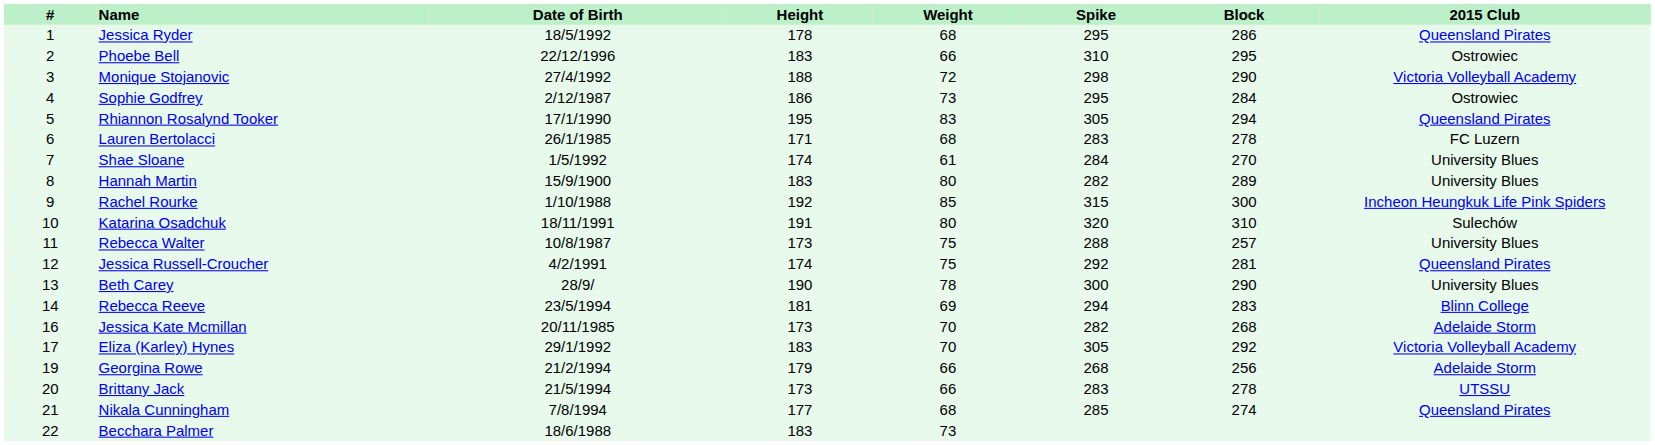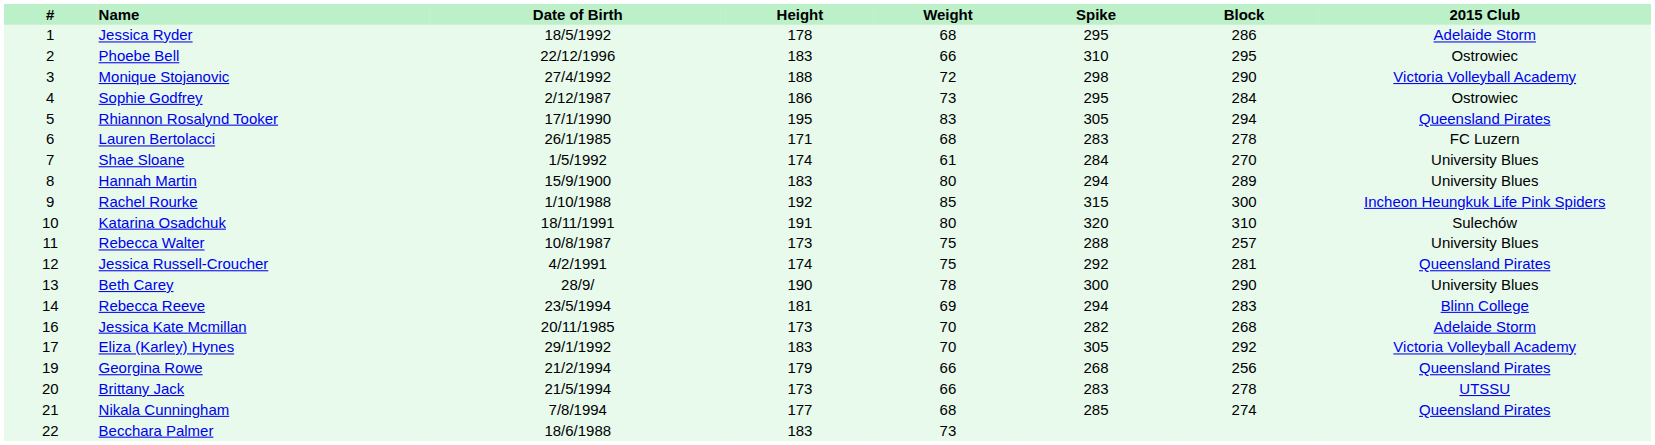 <table border=0 cellpadding=2 cellspacing=0  |- bgcolor=#FFECCE style="text-align:center; font-size:90%;" width=100%>
 <tr bgcolor=#BBF0C9>
 <th width=5%>#</th>
 <th width=18% align=left>Name</th>
 <th width=16%>Date of Birth</th>
 <th width=8%>Height</th>
 <th width=8%>Weight</th>
 <th width=8%>Spike</th>
 <th width=8%>Block</th>
 <th width=18%>2015 Club</th>
 </tr>
 <tr bgcolor=#E7FAEC>
 <td>1</td>
 <td align=left><a href='#'>Jessica Ryder</a></td>
 <td>18/5/1992</td>
 <td>178</td>
 <td>68</td>
 <td>295</td>
 <td>286</td>
-<td><a href='#'>Queensland Pirates</a></td>
+<td><a href='#'>Adelaide Storm</a></td>
 </tr>
 <tr bgcolor=#E7FAEC>
 <td>2</td>
 <td align=left><a href='#'>Phoebe Bell</a></td>
 <td>22/12/1996</td>
 <td>183</td>
 <td>66</td>
 <td>310</td>
 <td>295</td>
 <td>Ostrowiec</td>
 </tr>
 <tr bgcolor=#E7FAEC>
 <td>3</td>
 <td align=left><a href='#'>Monique Stojanovic</a></td>
 <td>27/4/1992</td>
 <td>188</td>
 <td>72</td>
 <td>298</td>
 <td>290</td>
 <td><a href='#'>Victoria Volleyball Academy</a></td>
 </tr>
 <tr bgcolor=#E7FAEC>
 <td>4</td>
 <td align=left><a href='#'>Sophie Godfrey</a></td>
 <td>2/12/1987</td>
 <td>186</td>
 <td>73</td>
 <td>295</td>
 <td>284</td>
 <td>Ostrowiec</td>
 </tr>
 <tr bgcolor=#E7FAEC>
 <td>5</td>
 <td align=left><a href='#'>Rhiannon Rosalynd Tooker</a></td>
 <td>17/1/1990</td>
 <td>195</td>
 <td>83</td>
 <td>305</td>
 <td>294</td>
 <td><a href='#'>Queensland Pirates</a></td>
 </tr>
 <tr bgcolor=#E7FAEC>
 <td>6</td>
 <td align=left><a href='#'>Lauren Bertolacci</a></td>
 <td>26/1/1985</td>
 <td>171</td>
 <td>68</td>
 <td>283</td>
 <td>278</td>
 <td>FC Luzern</td>
 </tr>
 <tr bgcolor=#E7FAEC>
 <td>7</td>
 <td align=left><a href='#'>Shae Sloane</a></td>
 <td>1/5/1992</td>
 <td>174</td>
 <td>61</td>
 <td>284</td>
 <td>270</td>
 <td>University Blues</td>
 </tr>
 <tr bgcolor=#E7FAEC>
 <td>8</td>
 <td align=left><a href='#'>Hannah Martin</a></td>
 <td>15/9/1900</td>
 <td>183</td>
 <td>80</td>
-<td>282</td>
+<td>294</td>
 <td>289</td>
 <td>University Blues</td>
 </tr>
 <tr bgcolor=#E7FAEC>
 <td>9</td>
 <td align=left><a href='#'>Rachel Rourke</a></td>
 <td>1/10/1988</td>
 <td>192</td>
 <td>85</td>
 <td>315</td>
 <td>300</td>
 <td><a href='#'>Incheon Heungkuk Life Pink Spiders</a></td>
 </tr>
 <tr bgcolor=#E7FAEC>
 <td>10</td>
 <td align=left><a href='#'>Katarina Osadchuk</a></td>
 <td>18/11/1991</td>
 <td>191</td>
 <td>80</td>
 <td>320</td>
 <td>310</td>
 <td>Sulechów</td>
 </tr>
 <tr bgcolor=#E7FAEC>
 <td>11</td>
 <td align=left><a href='#'>Rebecca Walter</a></td>
 <td>10/8/1987</td>
 <td>173</td>
 <td>75</td>
 <td>288</td>
 <td>257</td>
 <td>University Blues</td>
 </tr>
 <tr bgcolor=#E7FAEC>
 <td>12</td>
 <td align=left><a href='#'>Jessica Russell-Croucher</a></td>
 <td>4/2/1991</td>
 <td>174</td>
 <td>75</td>
 <td>292</td>
 <td>281</td>
 <td><a href='#'>Queensland Pirates</a></td>
 </tr>
 <tr bgcolor=#E7FAEC>
 <td>13</td>
 <td align=left><a href='#'>Beth Carey</a></td>
 <td>28/9/</td>
 <td>190</td>
 <td>78</td>
 <td>300</td>
 <td>290</td>
 <td>University Blues</td>
 </tr>
 <tr bgcolor=#E7FAEC>
 <td>14</td>
 <td align=left><a href='#'>Rebecca Reeve</a></td>
 <td>23/5/1994</td>
 <td>181</td>
 <td>69</td>
 <td>294</td>
 <td>283</td>
 <td><a href='#'>Blinn College</a></td>
 </tr>
 <tr bgcolor=#E7FAEC>
 <td>16</td>
 <td align=left><a href='#'>Jessica Kate Mcmillan</a></td>
 <td>20/11/1985</td>
 <td>173</td>
 <td>70</td>
 <td>282</td>
 <td>268</td>
 <td><a href='#'>Adelaide Storm</a></td>
 </tr>
 <tr bgcolor=#E7FAEC>
 <td>17</td>
 <td align=left><a href='#'>Eliza (Karley) Hynes</a></td>
 <td>29/1/1992</td>
 <td>183</td>
 <td>70</td>
 <td>305</td>
 <td>292</td>
 <td><a href='#'>Victoria Volleyball Academy</a></td>
 </tr>
 <tr bgcolor=#E7FAEC>
 <td>19</td>
 <td align=left><a href='#'>Georgina Rowe</a></td>
 <td>21/2/1994</td>
 <td>179</td>
 <td>66</td>
 <td>268</td>
 <td>256</td>
-<td><a href='#'>Adelaide Storm</a></td>
+<td><a href='#'>Queensland Pirates</a></td>
 </tr>
 <tr bgcolor=#E7FAEC>
 <td>20</td>
 <td align=left><a href='#'>Brittany Jack</a></td>
 <td>21/5/1994</td>
 <td>173</td>
 <td>66</td>
 <td>283</td>
 <td>278</td>
 <td><a href='#'>UTSSU</a></td>
 </tr>
 <tr bgcolor=#E7FAEC>
 <td>21</td>
 <td align=left><a href='#'>Nikala Cunningham</a></td>
 <td>7/8/1994</td>
 <td>177</td>
 <td>68</td>
 <td>285</td>
 <td>274</td>
 <td><a href='#'>Queensland Pirates</a></td>
 </tr>
 <tr bgcolor=#E7FAEC>
 <td>22</td>
 <td align=left><a href='#'>Becchara Palmer</a></td>
 <td>18/6/1988</td>
 <td>183</td>
 <td>73</td>
 <td></td>
 <td></td>
 <td></td>
 </tr>
 <tr bgcolor=#E7FAEC>
 </tr>
 </table>
